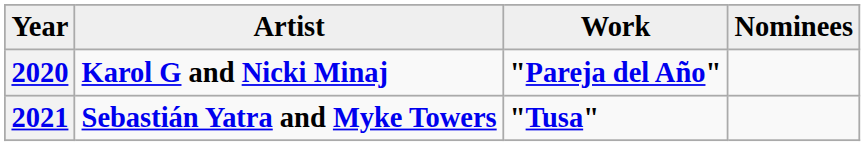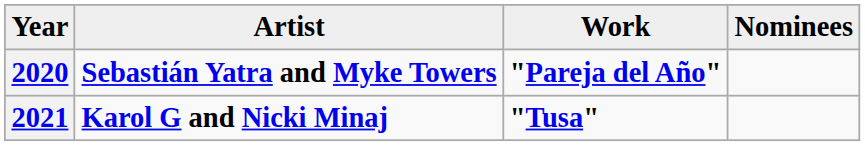 <table class="wikitable sortable">
 <tr>
 <th style="background:#efefef;">Year</th>
 <th style="background:#efefef;">Artist</th>
 <th style="background:#efefef;">Work</th>
 <th style="background:#efefef;" class="unsortable">Nominees</th>
 </tr>
 <tr>
 <th scope="row"><a href='#'>2020</a></th>
-<td><strong><a href='#'>Karol G</a> and <a href='#'>Nicki Minaj</a></strong></td>
+<td><strong><a href='#'>Sebastián Yatra</a> and <a href='#'>Myke Towers</a></strong></td>
 <td><strong>"<a href='#'>Pareja del Año</a>"</strong></td>
 <td></td>
 </tr>
 <tr>
 <th><a href='#'>2021</a></th>
-<td><strong><a href='#'>Sebastián Yatra</a> and <a href='#'>Myke Towers</a></strong></td>
+<td><strong><a href='#'>Karol G</a> and <a href='#'>Nicki Minaj</a></strong></td>
 <td><strong>"<a href='#'>Tusa</a>"</strong></td>
 <td></td>
 </tr>
 </table>
